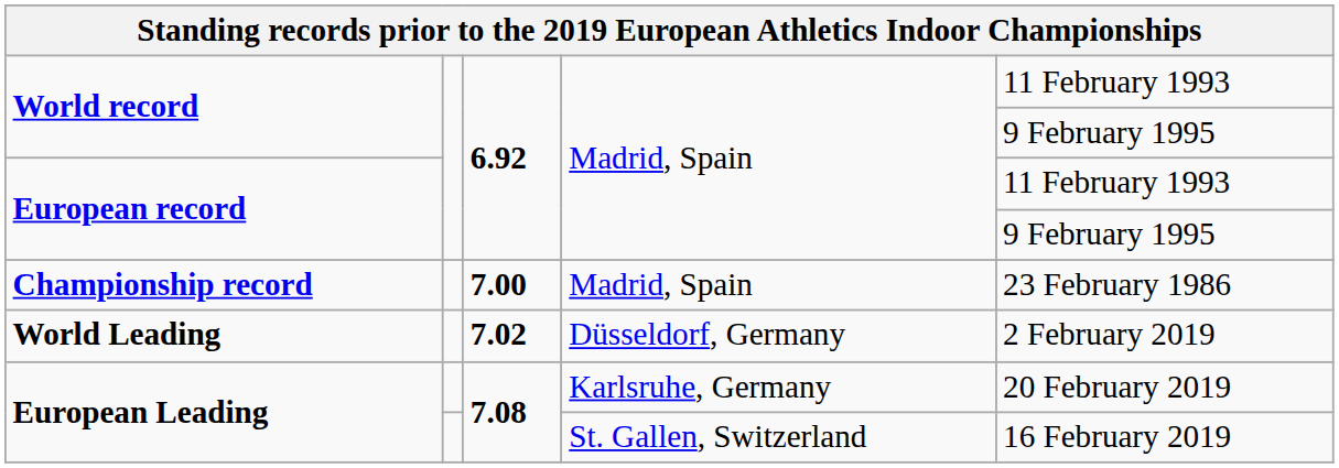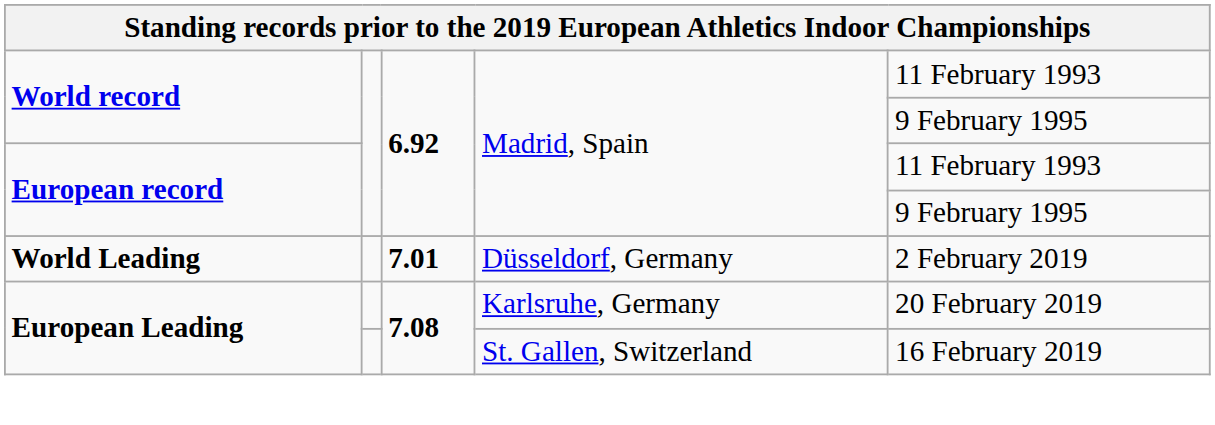 <table class="wikitable" width=75%>
 <tr>
 <th colspan="5">Standing records prior to the 2019 European Athletics Indoor Championships</th>
 </tr>
 <tr>
 <td rowspan=2><strong><a href='#'>World record</a></strong></td>
 <td rowspan=4></td>
 <td rowspan=4><strong>6.92</strong></td>
 <td rowspan=4><a href='#'>Madrid</a>, Spain</td>
 <td>11 February 1993</td>
 </tr>
 <tr>
 <td>9 February 1995</td>
 </tr>
 <tr>
 <td rowspan=2><strong><a href='#'>European record</a></strong></td>
 <td>11 February 1993</td>
 </tr>
 <tr>
 <td>9 February 1995</td>
 </tr>
 <tr>
-<td><strong><a href='#'>Championship record</a></strong></td>
-<td></td>
-<td><strong>7.00</strong></td>
-<td><a href='#'>Madrid</a>, Spain</td>
-<td>23 February 1986</td>
-</tr>
-<tr>
 <td><strong>World Leading</strong></td>
 <td></td>
-<td><strong>7.02</strong></td>
+<td><strong>7.01</strong></td>
 <td><a href='#'>Düsseldorf</a>, Germany</td>
 <td>2 February 2019</td>
 </tr>
 <tr>
 <td rowspan=2><strong>European Leading</strong></td>
 <td></td>
 <td rowspan=2><strong>7.08</strong></td>
 <td><a href='#'>Karlsruhe</a>, Germany</td>
 <td>20 February 2019</td>
 </tr>
 <tr>
 <td></td>
 <td><a href='#'>St. Gallen</a>, Switzerland</td>
 <td>16 February 2019</td>
 </tr>
 </table>
